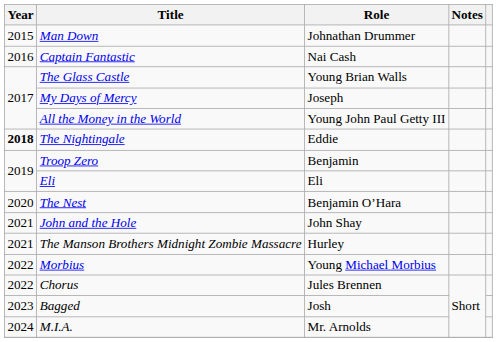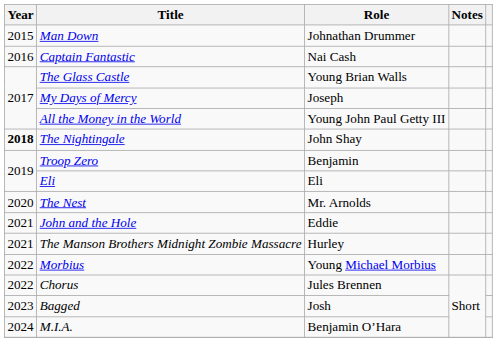 <table class="wikitable sortable">
 <tr>
 <th>Year</th>
 <th>Title</th>
 <th>Role</th>
 <th>Notes</th>
 <th></th>
 </tr>
 <tr>
 <td>2015</td>
 <td><em><a href='#'>Man Down</a></em></td>
 <td>Johnathan Drummer</td>
 <td></td>
 <td></td>
 </tr>
 <tr>
 <td>2016</td>
 <td><em><a href='#'>Captain Fantastic</a></em></td>
 <td>Nai Cash</td>
 <td></td>
 <td></td>
 </tr>
 <tr>
 <td rowspan="3">2017</td>
 <td><em><a href='#'>The Glass Castle</a></em></td>
 <td>Young Brian Walls</td>
 <td></td>
 <td></td>
 </tr>
 <tr>
 <td><em><a href='#'>My Days of Mercy</a></em></td>
 <td>Joseph</td>
 <td></td>
 <td></td>
 </tr>
 <tr>
 <td><em><a href='#'>All the Money in the World</a></em></td>
 <td>Young John Paul Getty III</td>
 <td></td>
 <td></td>
 </tr>
 <tr>
 <td><strong>2018</strong></td>
 <td><em><a href='#'>The Nightingale</a></em></td>
-<td>Eddie</td>
+<td>John Shay</td>
 <td></td>
 <td></td>
 </tr>
 <tr>
 <td rowspan="2">2019</td>
 <td><em><a href='#'>Troop Zero</a></em></td>
 <td>Benjamin</td>
 <td></td>
 <td></td>
 </tr>
 <tr>
 <td><em><a href='#'>Eli</a></em></td>
 <td>Eli</td>
 <td></td>
 <td></td>
 </tr>
 <tr>
 <td>2020</td>
 <td><em><a href='#'>The Nest</a></em></td>
-<td>Benjamin O’Hara</td>
+<td>Mr. Arnolds</td>
 <td></td>
 <td></td>
 </tr>
 <tr>
 <td>2021</td>
 <td><em><a href='#'>John and the Hole</a></em></td>
-<td>John Shay</td>
+<td>Eddie</td>
 <td></td>
 <td></td>
 </tr>
 <tr>
 <td>2021</td>
 <td><em>The Manson Brothers Midnight Zombie Massacre</em></td>
 <td>Hurley</td>
 <td></td>
 <td style="text-align: center;"></td>
 </tr>
 <tr>
 <td>2022</td>
 <td><em><a href='#'>Morbius</a></em></td>
 <td>Young <a href='#'>Michael Morbius</a></td>
 <td></td>
 <td></td>
 </tr>
 <tr>
 <td>2022</td>
 <td><em>Chorus</em></td>
 <td>Jules Brennen</td>
 <td rowspan="3">Short</td>
 <td style="text-align: center;"></td>
 </tr>
 <tr>
 <td>2023</td>
 <td><em>Bagged</em></td>
 <td>Josh</td>
 <td></td>
 </tr>
 <tr>
 <td>2024</td>
 <td><em>M.I.A.</em></td>
-<td>Mr. Arnolds</td>
+<td>Benjamin O’Hara</td>
 <td></td>
 </tr>
 <tr>
 </tr>
 </table>
